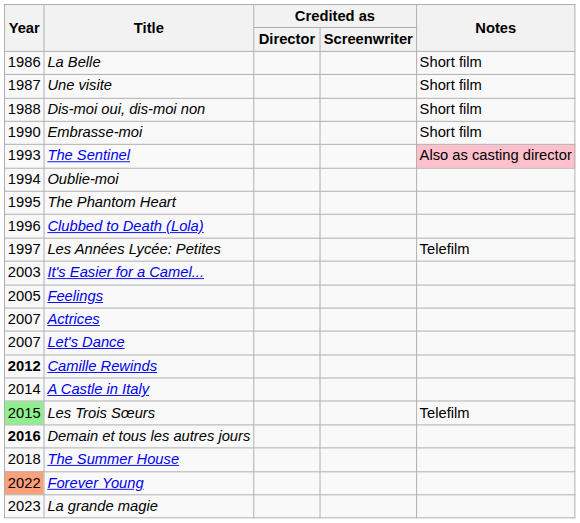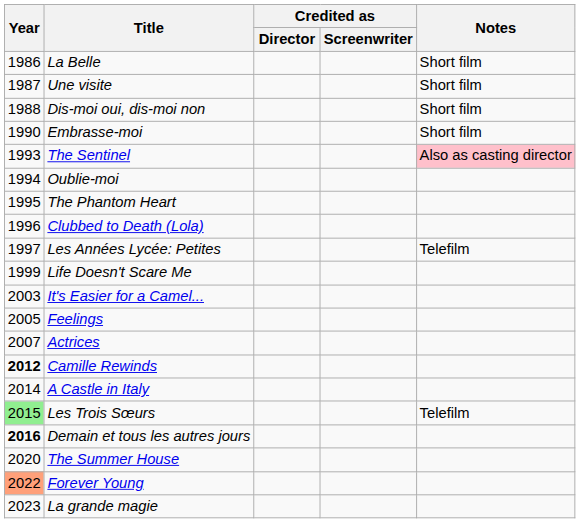 <table class="wikitable sortable">
 <tr>
 <th rowspan=2 width="33">Year</th>
 <th rowspan=2>Title</th>
 <th colspan=2>Credited as</th>
 <th rowspan=2>Notes</th>
 </tr>
 <tr>
 <th width=65>Director</th>
 <th width=65>Screenwriter</th>
 </tr>
 <tr>
 <td align="center">1986</td>
 <td align="left"><em>La Belle</em></td>
 <td></td>
 <td></td>
 <td>Short film</td>
 </tr>
 <tr>
 <td align="center">1987</td>
 <td align="left"><em>Une visite</em></td>
 <td></td>
 <td></td>
 <td>Short film</td>
 </tr>
 <tr>
 <td align="center">1988</td>
 <td align="left"><em>Dis-moi oui, dis-moi non</em></td>
 <td></td>
 <td></td>
 <td>Short film</td>
 </tr>
 <tr>
 <td align="center">1990</td>
 <td align="left"><em>Embrasse-moi</em></td>
 <td></td>
 <td></td>
 <td>Short film</td>
 </tr>
 <tr>
 <td align="center">1993</td>
 <td align="left"><em><a href='#'>The Sentinel</a></em></td>
 <td></td>
 <td></td>
 <td style="background: pink;">Also as casting director</td>
 </tr>
 <tr>
 <td align="center">1994</td>
 <td align="left"><em>Oublie-moi</em></td>
 <td></td>
 <td></td>
 <td></td>
 </tr>
 <tr>
 <td align="center">1995</td>
 <td align="left"><em>The Phantom Heart</em></td>
 <td></td>
 <td></td>
 <td></td>
 </tr>
 <tr>
 <td align="center">1996</td>
 <td align="left"><em><a href='#'>Clubbed to Death (Lola)</a></em></td>
 <td></td>
 <td></td>
 <td></td>
 </tr>
 <tr>
 <td align="center">1997</td>
 <td align="left"><em>Les Années Lycée: Petites</em></td>
 <td></td>
 <td></td>
 <td>Telefilm</td>
 </tr>
 <tr>
+<td align="center">1999</td>
+<td align="left"><em>Life Doesn't Scare Me</em></td>
+<td></td>
+<td></td>
+<td></td>
+</tr>
+<tr>
 <td align="center">2003</td>
 <td align="left"><em><a href='#'>It's Easier for a Camel...</a></em></td>
 <td></td>
 <td></td>
 <td></td>
 </tr>
 <tr>
 <td align="center">2005</td>
 <td align="left"><em><a href='#'>Feelings</a></em></td>
 <td></td>
 <td></td>
 <td></td>
 </tr>
 <tr>
 <td align="center">2007</td>
 <td align="left"><em><a href='#'>Actrices</a></em></td>
-<td></td>
-<td></td>
-<td></td>
-</tr>
-<tr>
-<td align="center">2007</td>
-<td align="left"><em><a href='#'>Let's Dance</a></em></td>
 <td></td>
 <td></td>
 <td></td>
 </tr>
 <tr>
 <td align="center"><strong>2012</strong></td>
 <td align="left"><em><a href='#'>Camille Rewinds</a></em></td>
 <td></td>
 <td></td>
 <td></td>
 </tr>
 <tr>
 <td align="center">2014</td>
 <td align="left"><em><a href='#'>A Castle in Italy</a></em></td>
 <td></td>
 <td></td>
 <td></td>
 </tr>
 <tr>
 <td align="center" style="background: lightgreen;">2015</td>
 <td align="left"><em>Les Trois Sœurs</em></td>
 <td></td>
 <td></td>
 <td>Telefilm</td>
 </tr>
 <tr>
 <td align="center"><strong>2016</strong></td>
 <td align="left"><em>Demain et tous les autres jours</em></td>
 <td></td>
 <td></td>
 <td></td>
 </tr>
 <tr>
-<td align="center">2018</td>
+<td align="center">2020</td>
 <td align="left"><em><a href='#'>The Summer House</a></em></td>
 <td></td>
 <td></td>
 <td></td>
 </tr>
 <tr>
 <td align="center" style="background: lightsalmon;">2022</td>
 <td align="left"><em><a href='#'>Forever Young</a></em></td>
 <td></td>
 <td></td>
 <td></td>
 </tr>
 <tr>
 <td align="center">2023</td>
 <td align="left"><em>La grande magie</em></td>
 <td></td>
 <td></td>
 <td></td>
 </tr>
 </table>
